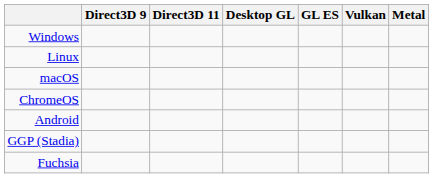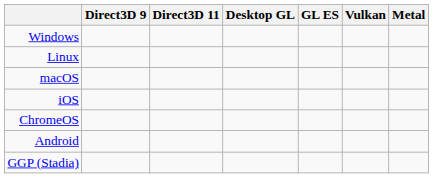 <table class="wikitable">
 <tr>
 <th align="right"></th>
 <th align="center">Direct3D 9</th>
 <th align="center">Direct3D 11</th>
 <th align="center">Desktop GL</th>
 <th align="center">GL ES</th>
 <th align="center">Vulkan</th>
 <th align="center">Metal</th>
 </tr>
 <tr>
 <td align="right"><a href='#'>Windows</a></td>
 <td></td>
 <td></td>
 <td></td>
 <td></td>
 <td></td>
 <td align="center"></td>
 </tr>
 <tr>
 <td align="right"><a href='#'>Linux</a></td>
 <td align="center"></td>
 <td align="center"></td>
 <td></td>
 <td align="center"></td>
 <td></td>
 <td align="center"></td>
 </tr>
 <tr>
 <td align="right"><a href='#'>macOS</a></td>
 <td align="center"></td>
 <td align="center"></td>
 <td></td>
 <td align="center"></td>
 <td align="center"></td>
 <td></td>
 </tr>
 <tr>
+<td align="right"><a href='#'>iOS</a></td>
+<td align="center"></td>
+<td align="center"></td>
+<td align="center"></td>
+<td align="center"></td>
+<td align="center"></td>
+<td></td>
+</tr>
+<tr>
 <td align="right"><a href='#'>ChromeOS</a></td>
 <td align="center"></td>
 <td align="center"></td>
 <td align="center"></td>
 <td></td>
 <td></td>
 <td align="center"></td>
 </tr>
 <tr>
 <td align="right"><a href='#'>Android</a></td>
 <td align="center"></td>
 <td align="center"></td>
 <td align="center"></td>
 <td></td>
 <td></td>
 <td align="center"></td>
 </tr>
 <tr>
 <td align="right"><a href='#'>GGP (Stadia)</a></td>
 <td align="center"></td>
 <td align="center"></td>
 <td align="center"></td>
 <td align="center"></td>
 <td></td>
 <td align="center"></td>
 </tr>
-<tr>
-<td align="right"><a href='#'>Fuchsia</a></td>
-<td align="center"></td>
-<td align="center"></td>
-<td align="center"></td>
-<td align="center"></td>
-<td></td>
-<td align="center"></td>
-</tr>
 </table>
